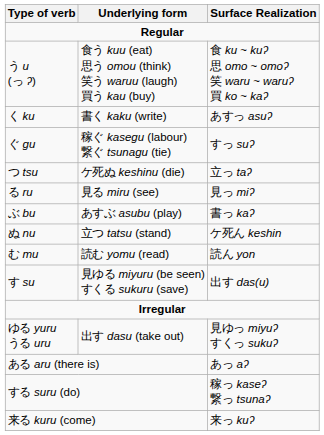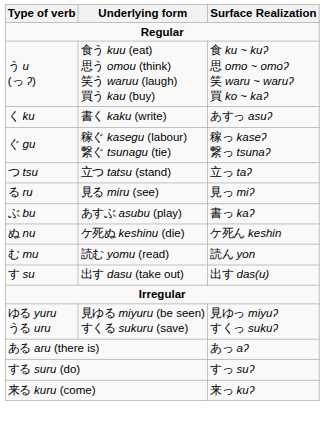 <table class="wikitable"  style="float:right; margin-left:15px; margin-top:0px">
 <tr>
 <th>Type of verb</th>
 <th>Underlying form</th>
 <th>Surface Realization</th>
 </tr>
 <tr>
 <td colspan = 4 align="center"><strong>Regular</strong></td>
 </tr>
 <tr>
 <td>う <em>u</em><br>(っ <em>ʔ</em>)</td>
 <td>食う <em>kuu</em> (eat)<br> 思う <em>omou</em> (think)<br> 笑う <em>waruu</em> (laugh)<br>買う <em>kau</em> (buy)</td>
 <td>食 <em>ku</em> ~ <em>kuʔ</em><br> 思 <em>omo</em> ~ <em>omoʔ</em><br> 笑 <em>waru</em> ~ <em>waruʔ</em><br>買 <em>ko</em> ~ <em>kaʔ</em></td>
 </tr>
 <tr>
 <td>く <em>ku</em></td>
 <td>書く <em>kaku</em> (write)</td>
 <td>あすっ <em>asuʔ</em></td>
 </tr>
 <tr>
 <td>ぐ <em>gu</em></td>
 <td>稼ぐ <em>kasegu</em> (labour)<br>繋ぐ <em>tsunagu</em> (tie)</td>
-<td>すっ <em>suʔ</em></td>
+<td>稼っ <em>kaseʔ</em><br>繋っ <em>tsunaʔ</em></td>
 </tr>
 <tr>
 <td>つ <em>tsu</em></td>
-<td>ケ死ぬ <em>keshinu</em> (die)</td>
+<td>立つ <em>tatsu</em> (stand)</td>
 <td>立っ <em>taʔ</em></td>
 </tr>
 <tr>
 <td>る <em>ru</em></td>
 <td>見る <em>miru</em> (see)</td>
 <td>見っ <em>miʔ</em></td>
 </tr>
 <tr>
 <td>ぶ <em>bu</em></td>
 <td>あすぶ <em>asubu</em> (play)</td>
 <td>書っ <em>kaʔ</em></td>
 </tr>
 <tr>
 <td>ぬ <em>nu</em></td>
-<td>立つ <em>tatsu</em> (stand)</td>
+<td>ケ死ぬ <em>keshinu</em> (die)</td>
 <td>ケ死ん <em>keshin</em></td>
 </tr>
 <tr>
 <td>む <em>mu</em></td>
 <td>読む <em>yomu</em> (read)</td>
 <td>読ん <em>yon</em></td>
 </tr>
 <tr>
 <td>す <em>su</em></td>
-<td>見ゆる <em>miyuru</em> (be seen)<br>すくる <em>sukuru</em> (save)</td>
+<td>出す <em>dasu</em> (take out)</td>
 <td>出す <em>das(u)</em></td>
 </tr>
 <tr>
 <td colspan = 4 align="center"><strong>Irregular</strong></td>
 </tr>
 <tr>
 <td>ゆる <em>yuru</em><br>うる <em>uru</em></td>
-<td>出す <em>dasu</em> (take out)</td>
+<td>見ゆる <em>miyuru</em> (be seen)<br>すくる <em>sukuru</em> (save)</td>
 <td>見ゆっ <em>miyuʔ</em><br>すくっ <em>sukuʔ</em></td>
 </tr>
 <tr>
 <td colspan="2">ある <em>aru</em> (there is)</td>
 <td>あっ <em>aʔ</em></td>
 </tr>
 <tr>
 <td colspan="2">する <em>suru</em> (do)</td>
-<td>稼っ <em>kaseʔ</em><br>繋っ <em>tsunaʔ</em></td>
+<td>すっ <em>suʔ</em></td>
 </tr>
 <tr>
 <td colspan="2">来る <em>kuru</em> (come)</td>
 <td>来っ <em>kuʔ</em></td>
 </tr>
 </table>
